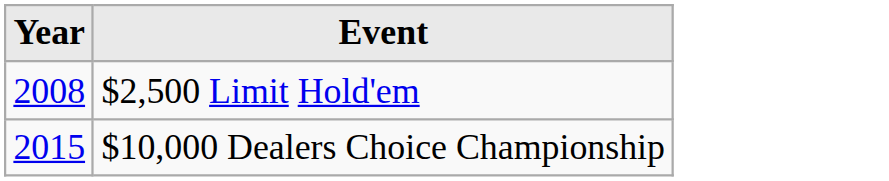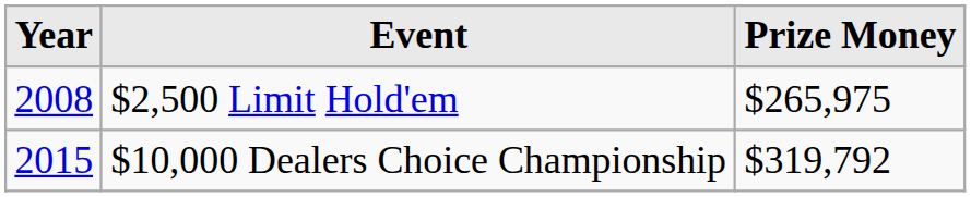 <table class="wikitable">
 <tr>
 <th style="background: #E9E9E9;">Year</th>
 <th style="background: #E9E9E9;">Event</th>
+<th style="background: #E9E9E9;">Prize Money</th>
 </tr>
 <tr>
 <td><a href='#'>2008</a></td>
 <td>$2,500 <a href='#'>Limit</a> <a href='#'>Hold'em</a></td>
+<td>$265,975</td>
 </tr>
 <tr>
 <td><a href='#'>2015</a></td>
 <td>$10,000 Dealers Choice Championship</td>
+<td>$319,792</td>
 </tr>
 </table>
